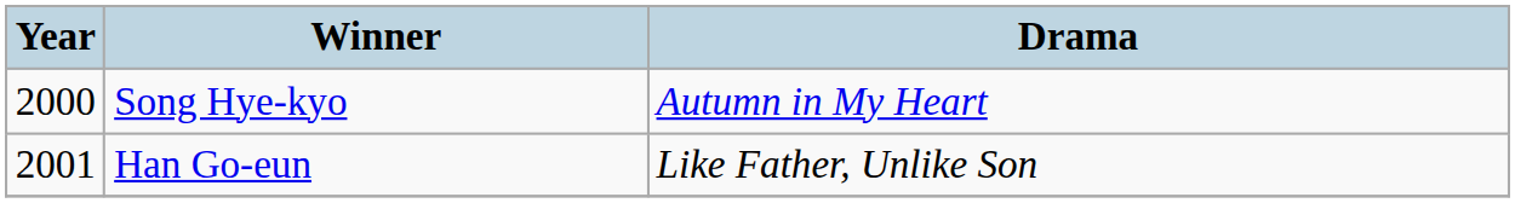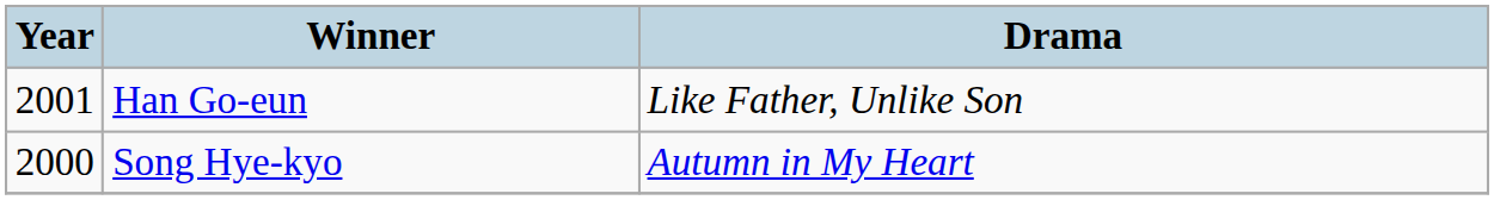 <table class="wikitable" style="width:600px">
 <tr>
 <th style="background:#BED5E1;" width=30>Year</th>
 <th style="background:#BED5E1;">Winner</th>
 <th style="background:#BED5E1;">Drama</th>
 </tr>
 <tr>
+<td>2001</td>
+<td><a href='#'>Han Go-eun</a></td>
+<td><em>Like Father, Unlike Son</em></td>
+</tr>
+<tr>
 <td>2000</td>
 <td><a href='#'>Song Hye-kyo</a></td>
 <td><em><a href='#'>Autumn in My Heart</a></em></td>
 </tr>
 <tr>
-<td>2001</td>
-<td><a href='#'>Han Go-eun</a></td>
-<td><em>Like Father, Unlike Son</em></td>
-</tr>
-<tr>
 </tr>
 </table>
